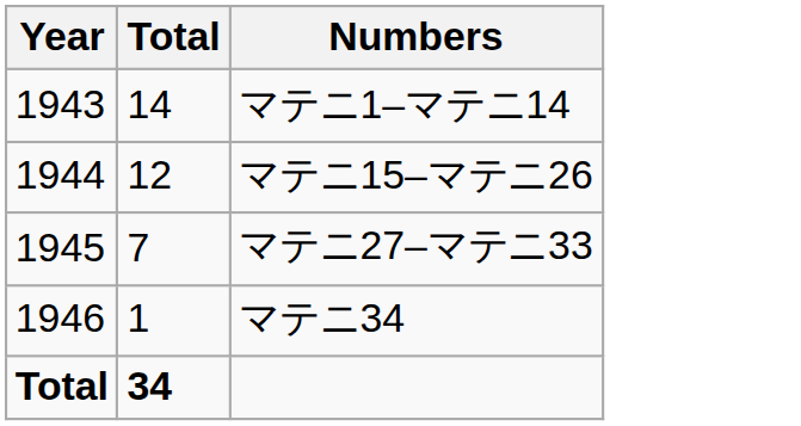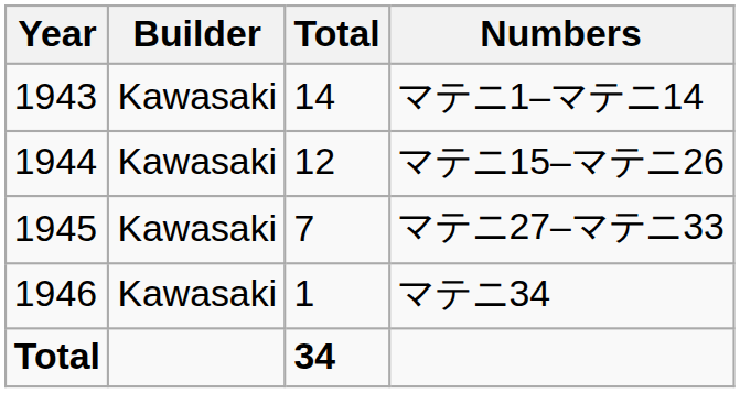 <table class="wikitable">
 <tr>
 <th>Year</th>
+<th>Builder</th>
 <th>Total</th>
 <th>Numbers</th>
 </tr>
 <tr>
 <td>1943</td>
+<td>Kawasaki</td>
 <td>14</td>
 <td>マテニ1–マテニ14</td>
 </tr>
 <tr>
 <td>1944</td>
+<td>Kawasaki</td>
 <td>12</td>
 <td>マテニ15–マテニ26</td>
 </tr>
 <tr>
 <td>1945</td>
+<td>Kawasaki</td>
 <td>7</td>
 <td>マテニ27–マテニ33</td>
 </tr>
 <tr>
 <td>1946</td>
+<td>Kawasaki</td>
 <td>1</td>
 <td>マテニ34</td>
 </tr>
 <tr>
 <td><strong>Total</strong></td>
+<td></td>
 <td><strong>34</strong></td>
 <td></td>
 </tr>
 </table>
